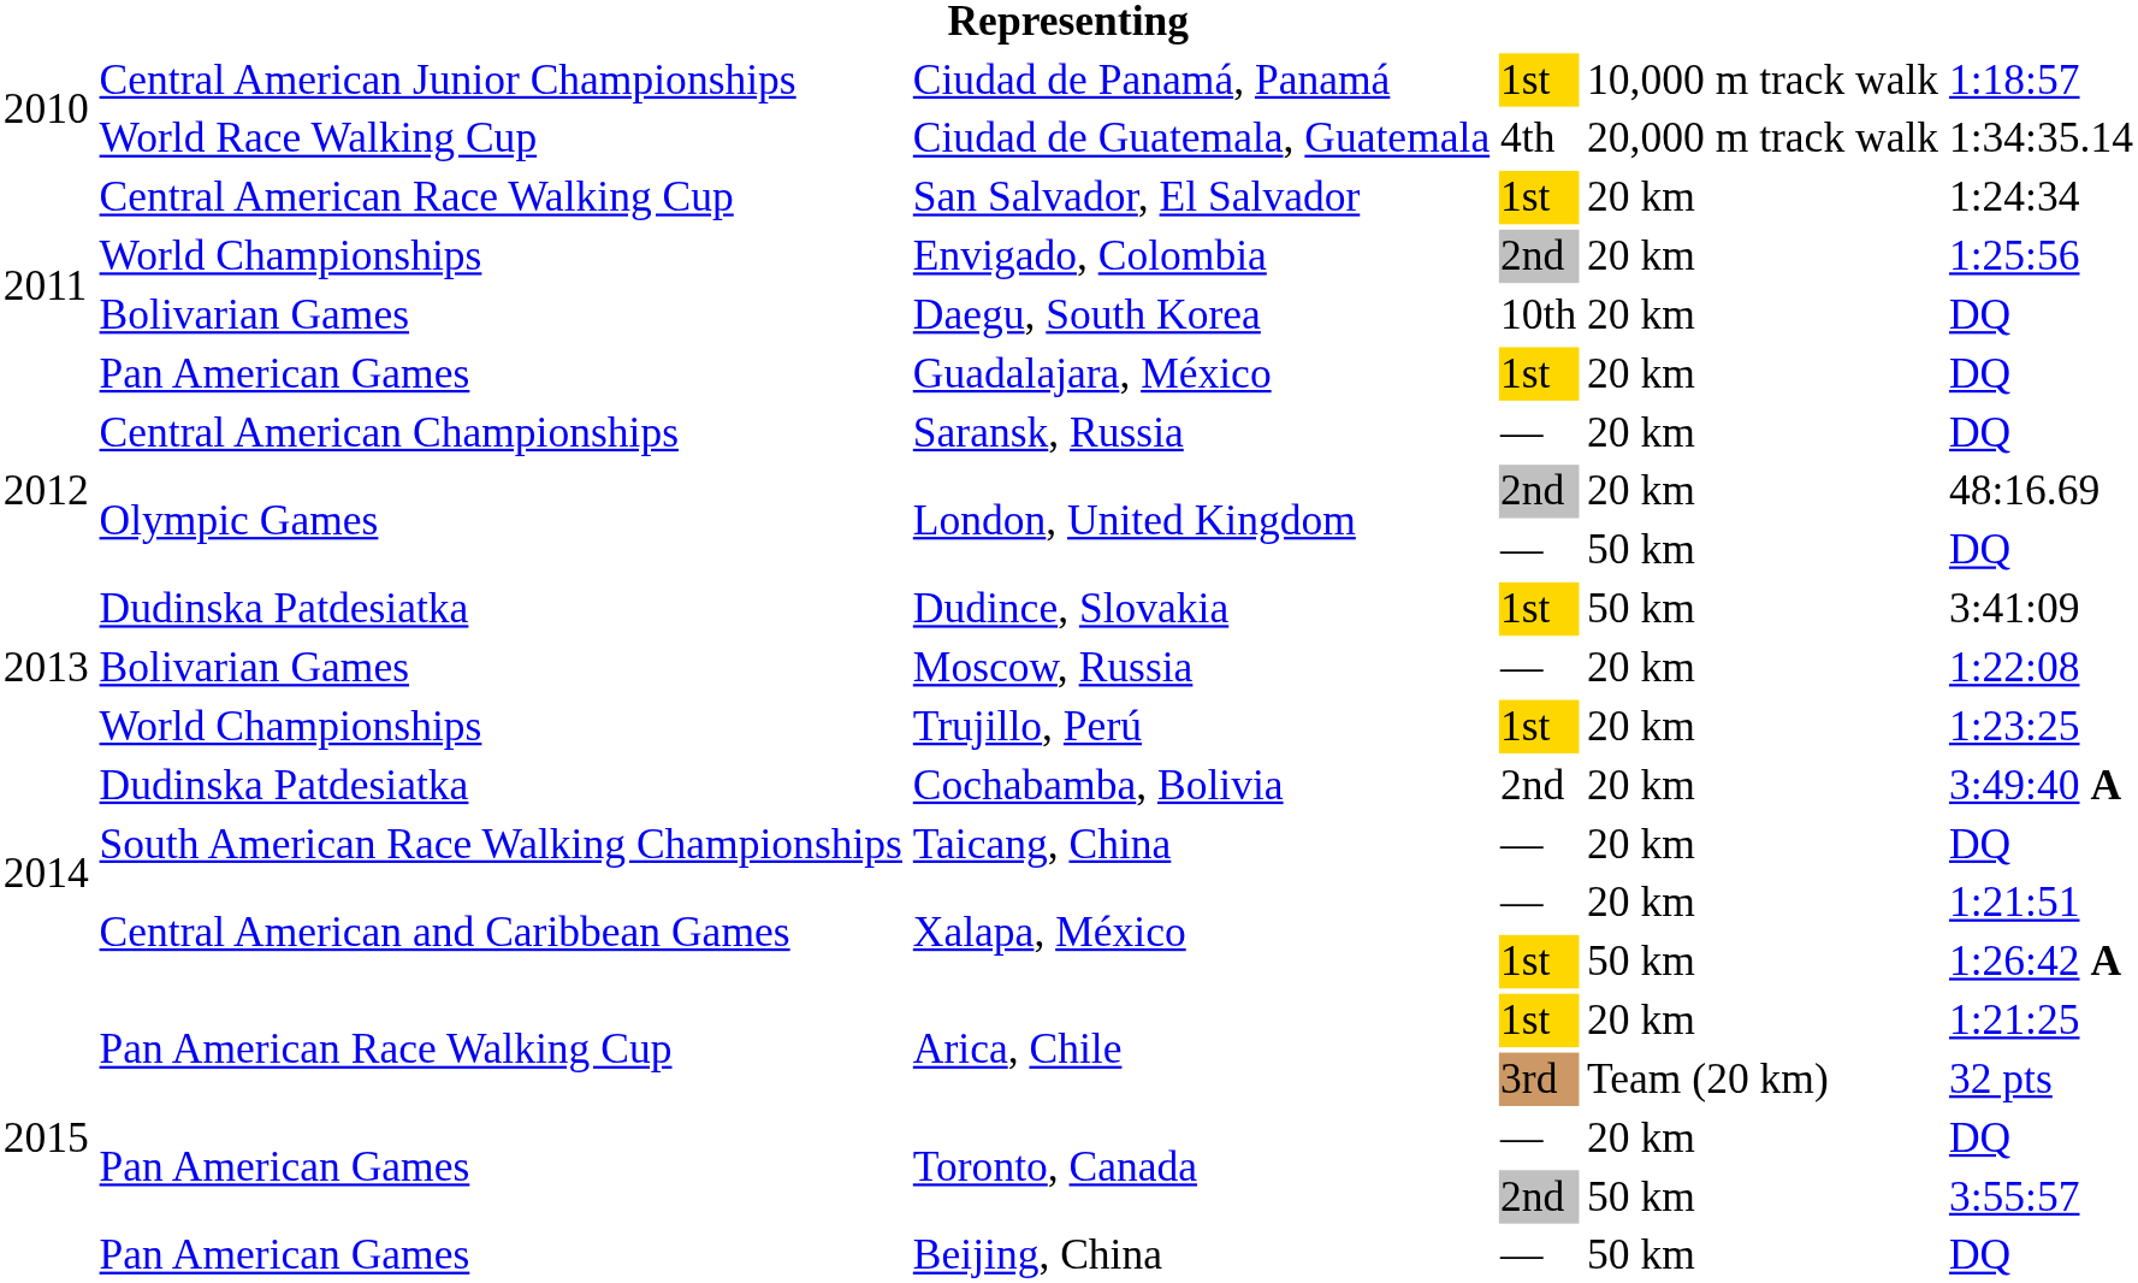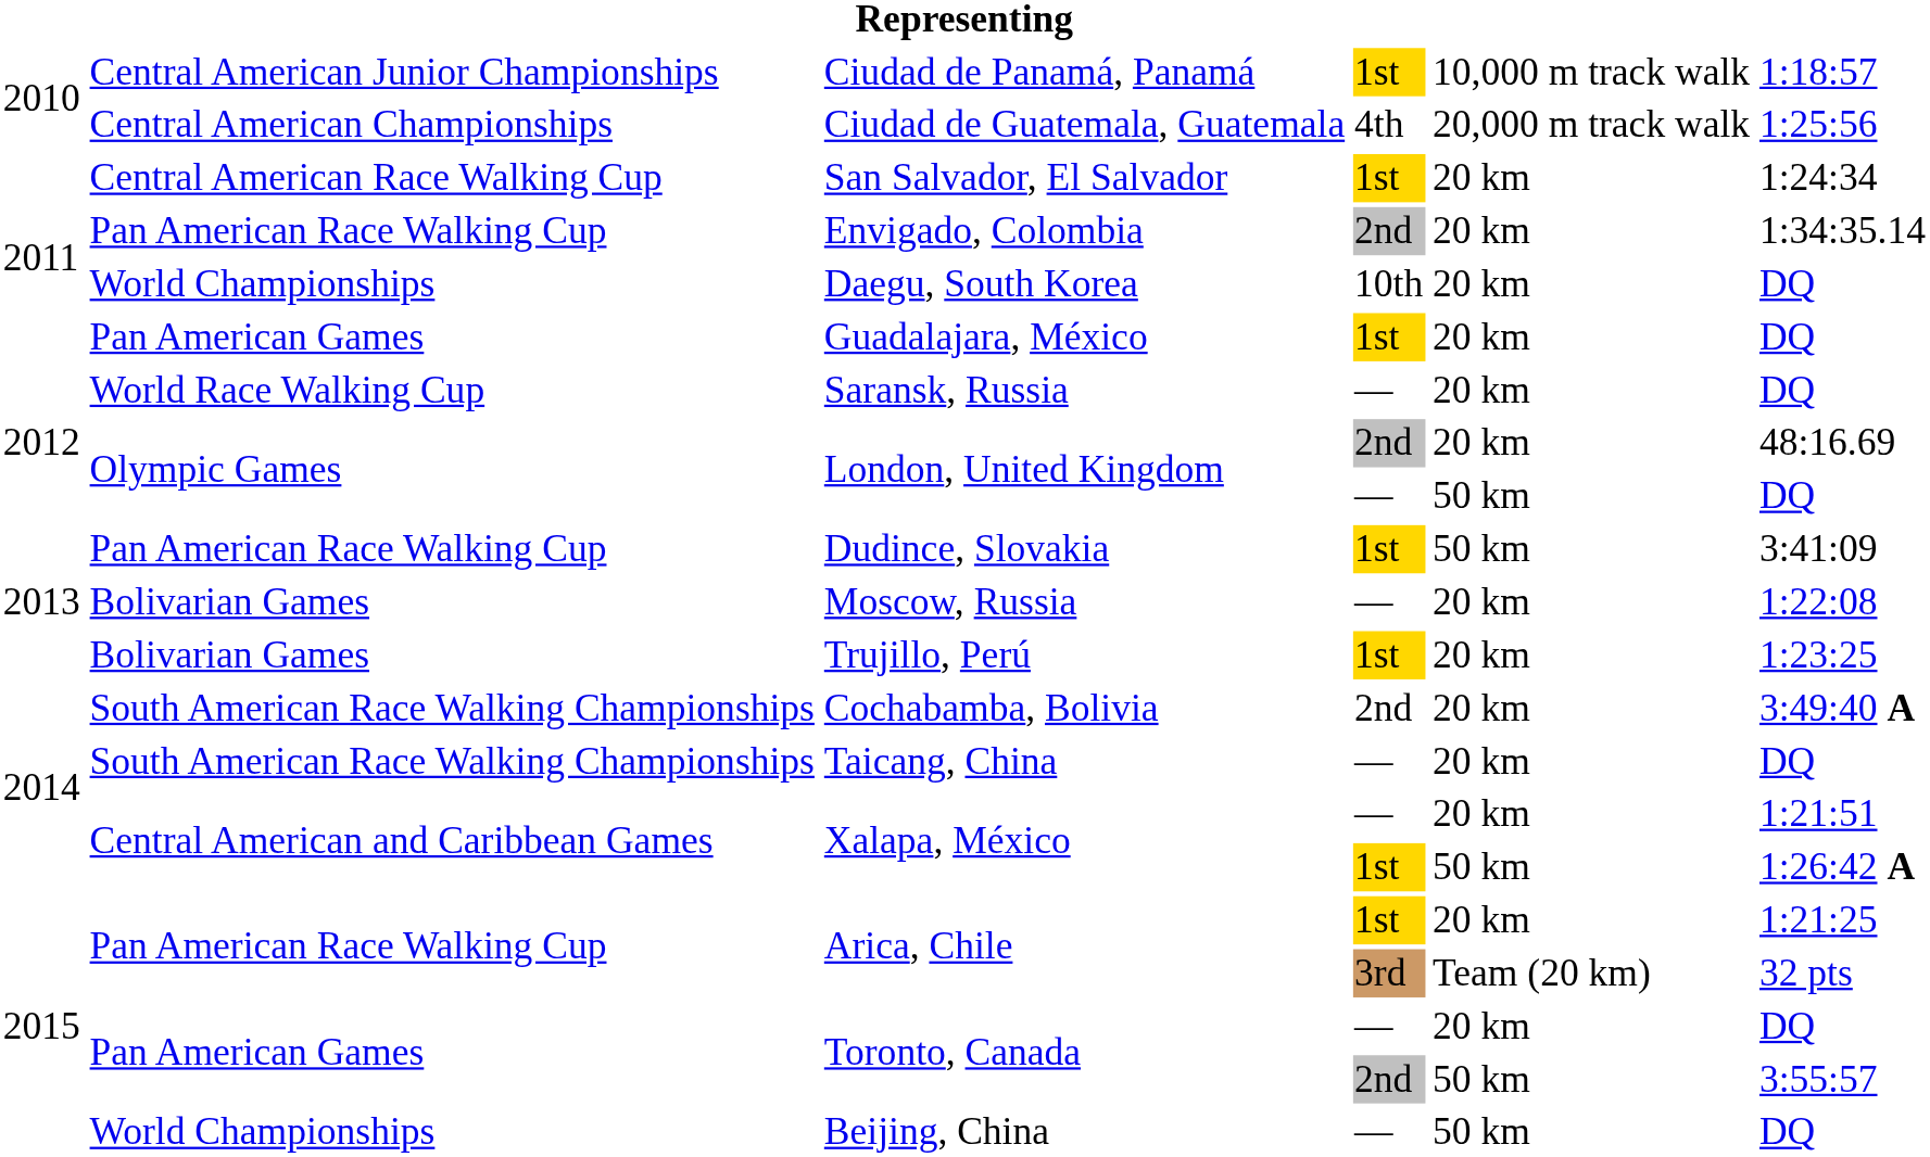 <table>
 <tr>
 <th colspan="6">Representing </th>
 </tr>
 <tr>
 <td rowspan=2>2010</td>
 <td><a href='#'>Central American Junior Championships</a></td>
 <td><a href='#'>Ciudad de Panamá</a>, <a href='#'>Panamá</a></td>
 <td bgcolor=gold>1st</td>
 <td>10,000 m track walk</td>
 <td><a href='#'>1:18:57</a></td>
 </tr>
 <tr>
-<td><a href='#'>World Race Walking Cup</a></td>
+<td><a href='#'>Central American Championships</a></td>
 <td><a href='#'>Ciudad de Guatemala</a>, <a href='#'>Guatemala</a></td>
 <td>4th</td>
 <td>20,000 m track walk</td>
-<td>1:34:35.14</td>
+<td><a href='#'>1:25:56</a></td>
 </tr>
 <tr>
 <td rowspan=4>2011</td>
 <td><a href='#'>Central American Race Walking Cup</a></td>
 <td><a href='#'>San Salvador</a>, <a href='#'>El Salvador</a></td>
 <td bgcolor=gold>1st</td>
 <td>20 km</td>
 <td>1:24:34</td>
 </tr>
 <tr>
-<td><a href='#'>World Championships</a></td>
+<td><a href='#'>Pan American Race Walking Cup</a></td>
 <td><a href='#'>Envigado</a>, <a href='#'>Colombia</a></td>
 <td bgcolor=silver>2nd</td>
 <td>20 km</td>
-<td><a href='#'>1:25:56</a></td>
+<td>1:34:35.14</td>
 </tr>
 <tr>
-<td><a href='#'>Bolivarian Games</a></td>
+<td><a href='#'>World Championships</a></td>
 <td><a href='#'>Daegu</a>, <a href='#'>South Korea</a></td>
 <td>10th</td>
 <td>20 km</td>
 <td><a href='#'>DQ</a></td>
 </tr>
 <tr>
 <td><a href='#'>Pan American Games</a></td>
 <td><a href='#'>Guadalajara</a>, <a href='#'>México</a></td>
 <td bgcolor=gold>1st</td>
 <td>20 km</td>
 <td><a href='#'>DQ</a></td>
 </tr>
 <tr>
 <td rowspan=3>2012</td>
-<td><a href='#'>Central American Championships</a></td>
+<td><a href='#'>World Race Walking Cup</a></td>
 <td><a href='#'>Saransk</a>, <a href='#'>Russia</a></td>
 <td>—</td>
 <td>20 km</td>
 <td><a href='#'>DQ</a></td>
 </tr>
 <tr>
 <td rowspan=2><a href='#'>Olympic Games</a></td>
 <td rowspan=2><a href='#'>London</a>, <a href='#'>United Kingdom</a></td>
 <td bgcolor=silver>2nd</td>
 <td>20 km</td>
 <td>48:16.69</td>
 </tr>
 <tr>
 <td>—</td>
 <td>50 km</td>
 <td><a href='#'>DQ</a></td>
 </tr>
 <tr>
 <td rowspan=3>2013</td>
-<td><a href='#'>Dudinska Patdesiatka</a></td>
+<td><a href='#'>Pan American Race Walking Cup</a></td>
 <td><a href='#'>Dudince</a>, <a href='#'>Slovakia</a></td>
 <td bgcolor=gold>1st</td>
 <td>50 km</td>
 <td>3:41:09</td>
 </tr>
 <tr>
 <td><a href='#'>Bolivarian Games</a></td>
 <td><a href='#'>Moscow</a>, <a href='#'>Russia</a></td>
 <td>—</td>
 <td>20 km</td>
 <td><a href='#'>1:22:08</a></td>
 </tr>
 <tr>
-<td><a href='#'>World Championships</a></td>
+<td><a href='#'>Bolivarian Games</a></td>
 <td><a href='#'>Trujillo</a>, <a href='#'>Perú</a></td>
 <td bgcolor=gold>1st</td>
 <td>20 km</td>
 <td><a href='#'>1:23:25</a></td>
 </tr>
 <tr>
 <td rowspan=4>2014</td>
-<td><a href='#'>Dudinska Patdesiatka</a></td>
+<td><a href='#'>South American Race Walking Championships</a></td>
 <td><a href='#'>Cochabamba</a>, <a href='#'>Bolivia</a></td>
 <td>2nd</td>
 <td>20 km</td>
 <td><a href='#'>3:49:40</a> <strong>A</strong></td>
 </tr>
 <tr>
 <td><a href='#'>South American Race Walking Championships</a></td>
 <td><a href='#'>Taicang</a>, <a href='#'>China</a></td>
 <td>—</td>
 <td>20 km</td>
 <td><a href='#'>DQ</a></td>
 </tr>
 <tr>
 <td rowspan=2><a href='#'>Central American and Caribbean Games</a></td>
 <td rowspan=2><a href='#'>Xalapa</a>, <a href='#'>México</a></td>
 <td>—</td>
 <td>20 km</td>
 <td><a href='#'>1:21:51</a></td>
 </tr>
 <tr>
 <td bgcolor=gold>1st</td>
 <td>50 km</td>
 <td><a href='#'>1:26:42</a> <strong>A</strong></td>
 </tr>
 <tr>
 <td rowspan=5>2015</td>
 <td rowspan=2><a href='#'>Pan American Race Walking Cup</a></td>
 <td rowspan=2><a href='#'>Arica</a>, <a href='#'>Chile</a></td>
 <td bgcolor=gold>1st</td>
 <td>20 km</td>
 <td><a href='#'>1:21:25</a></td>
 </tr>
 <tr>
 <td bgcolor="cc9966">3rd</td>
 <td>Team (20 km)</td>
 <td><a href='#'>32 pts</a></td>
 </tr>
 <tr>
 <td rowspan=2><a href='#'>Pan American Games</a></td>
 <td rowspan=2><a href='#'>Toronto</a>, <a href='#'>Canada</a></td>
 <td>—</td>
 <td>20 km</td>
 <td><a href='#'>DQ</a></td>
 </tr>
 <tr>
 <td bgcolor=silver>2nd</td>
 <td>50 km</td>
 <td><a href='#'>3:55:57</a></td>
 </tr>
 <tr>
-<td><a href='#'>Pan American Games</a></td>
+<td><a href='#'>World Championships</a></td>
 <td><a href='#'>Beijing</a>, China</td>
 <td>—</td>
 <td>50 km</td>
 <td><a href='#'>DQ</a></td>
 </tr>
 </table>
